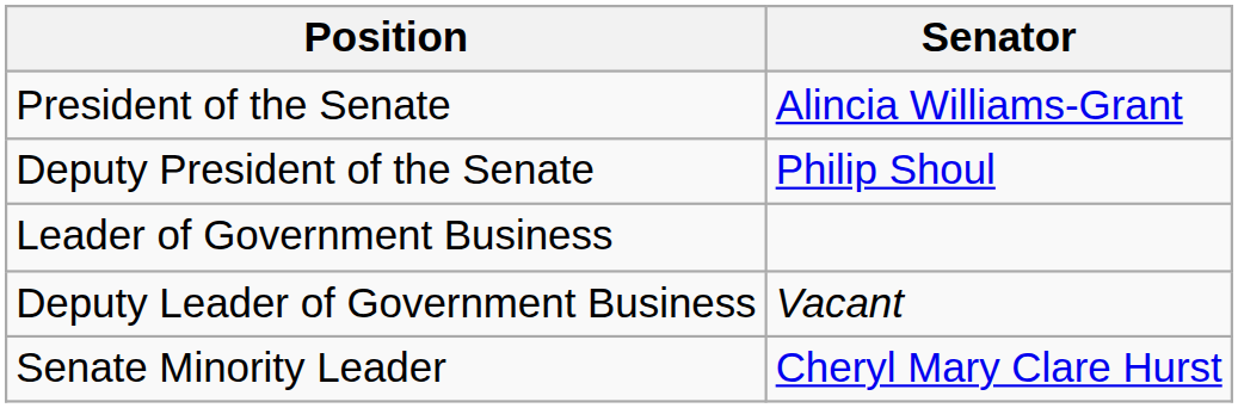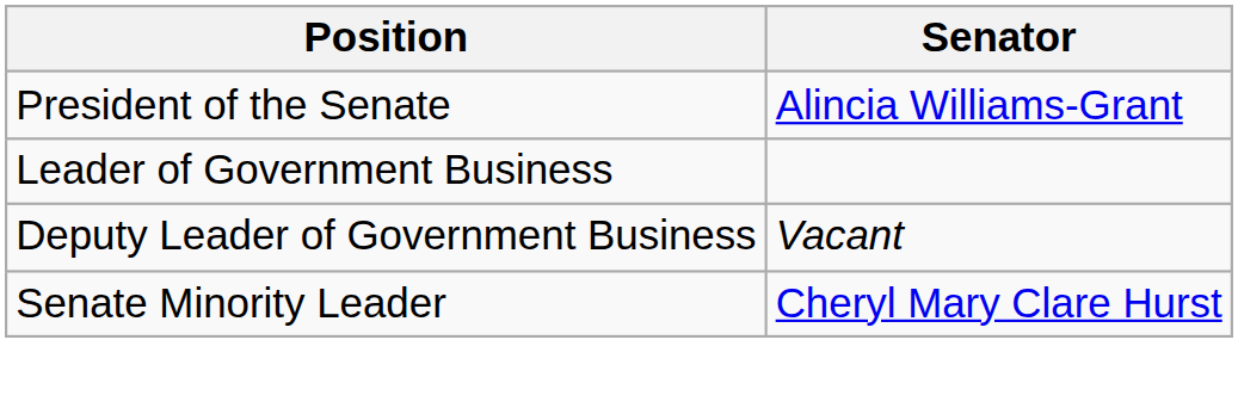 <table class="wikitable">
 <tr>
 <th>Position</th>
 <th>Senator</th>
 </tr>
 <tr>
 <td>President of the Senate</td>
 <td><a href='#'>Alincia Williams-Grant</a></td>
-</tr>
-<tr>
-<td>Deputy President of the Senate</td>
-<td><a href='#'>Philip Shoul</a></td>
 </tr>
 <tr>
 <td>Leader of Government Business</td>
 <td></td>
 </tr>
 <tr>
 <td>Deputy Leader of Government Business</td>
 <td><em>Vacant</em></td>
 </tr>
 <tr>
 <td>Senate Minority Leader</td>
 <td><a href='#'>Cheryl Mary Clare Hurst</a></td>
 </tr>
 </table>
